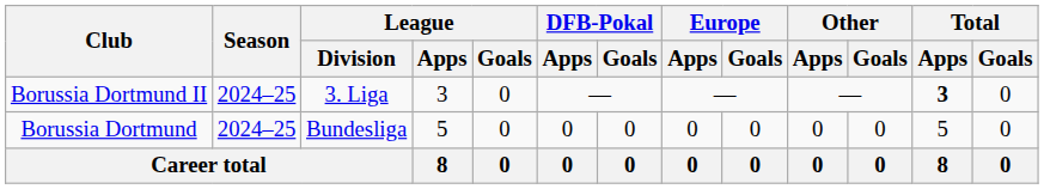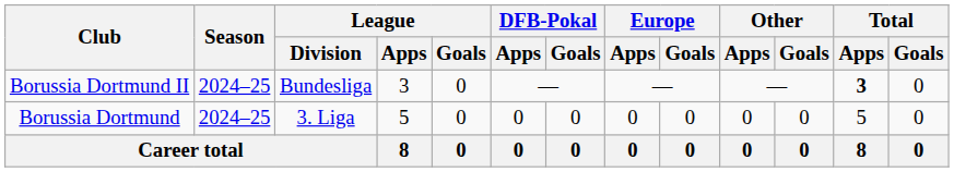 <table class=wikitable style=text-align:center>
 <tr>
 <th rowspan=2>Club</th>
 <th rowspan=2>Season</th>
 <th colspan=3>League</th>
 <th colspan=2><a href='#'>DFB-Pokal</a></th>
 <th colspan=2><a href='#'>Europe</a></th>
 <th colspan=2>Other</th>
 <th colspan=2>Total</th>
 </tr>
 <tr>
 <th>Division</th>
 <th>Apps</th>
 <th>Goals</th>
 <th>Apps</th>
 <th>Goals</th>
 <th>Apps</th>
 <th>Goals</th>
 <th>Apps</th>
 <th>Goals</th>
 <th>Apps</th>
 <th>Goals</th>
 </tr>
 <tr>
 <td><a href='#'>Borussia Dortmund II</a></td>
 <td><a href='#'>2024–25</a></td>
-<td><a href='#'>3. Liga</a></td>
+<td><a href='#'>Bundesliga</a></td>
 <td>3</td>
 <td>0</td>
 <td colspan="2">—</td>
 <td colspan="2">—</td>
 <td colspan="2">—</td>
 <td><strong>3</strong></td>
 <td>0</td>
 </tr>
 <tr>
 <td><a href='#'>Borussia Dortmund</a></td>
 <td><a href='#'>2024–25</a></td>
-<td><a href='#'>Bundesliga</a></td>
+<td><a href='#'>3. Liga</a></td>
 <td>5</td>
 <td>0</td>
 <td>0</td>
 <td>0</td>
 <td>0</td>
 <td>0</td>
 <td>0</td>
 <td>0</td>
 <td>5</td>
 <td>0</td>
 </tr>
 <tr>
 <th colspan="3">Career total</th>
 <th>8</th>
 <th>0</th>
 <th>0</th>
 <th>0</th>
 <th>0</th>
 <th>0</th>
 <th>0</th>
 <th>0</th>
 <th>8</th>
 <th>0</th>
 </tr>
 </table>
